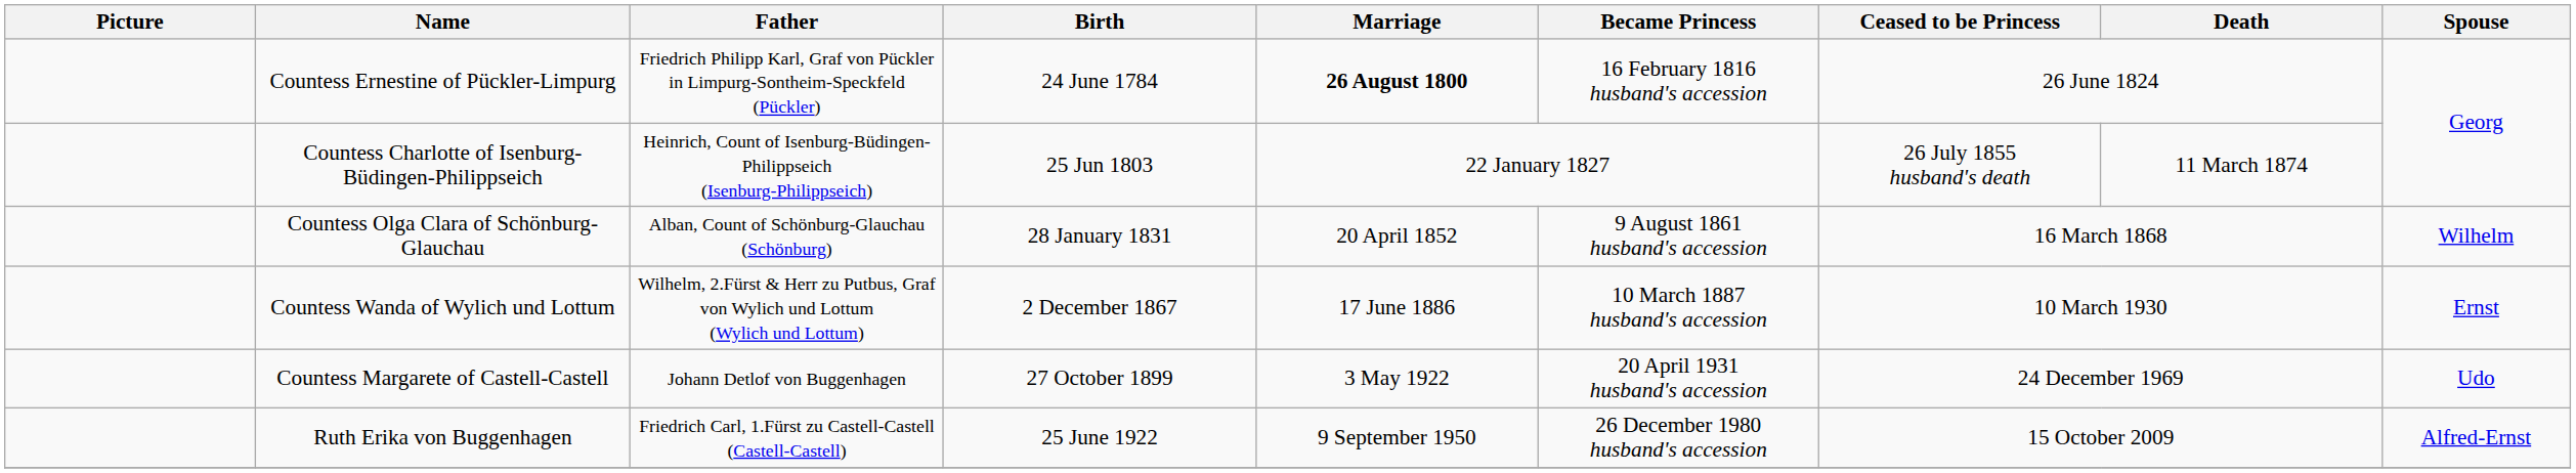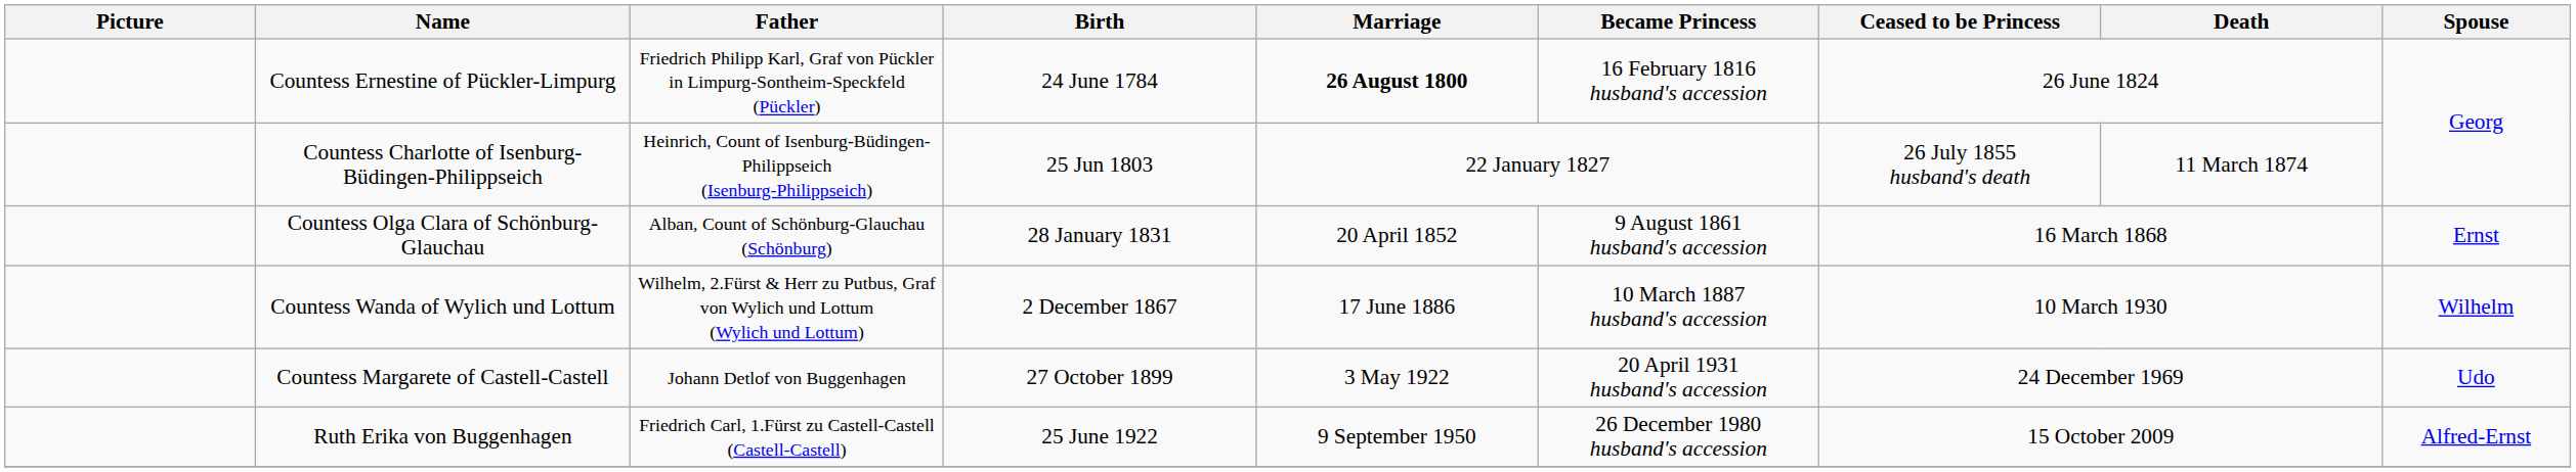 <table width=95% class="wikitable">
 <tr>
 <th width = "8%">Picture</th>
 <th width = "12%">Name</th>
 <th width = "10%">Father</th>
 <th width = "10%">Birth</th>
 <th width = "9%">Marriage</th>
 <th width = "9%">Became Princess</th>
 <th width = "9%">Ceased to be Princess</th>
 <th width = "9%">Death</th>
 <th width = "6%">Spouse</th>
 </tr>
 <tr>
 <td align="center"></td>
 <td align="center">Countess Ernestine of Pückler-Limpurg</td>
 <td align="center"><small>Friedrich Philipp Karl, Graf von Pückler in Limpurg-Sontheim-Speckfeld<br>(<a href='#'>Pückler</a>)</small></td>
 <td align="center">24 June 1784</td>
 <td align="center"><strong>26 August 1800</strong></td>
 <td align="center">16 February 1816<br><em>husband's accession</em></td>
 <td align="center" colspan="2">26 June 1824</td>
 <td align="center" rowspan="2"><a href='#'>Georg</a></td>
 </tr>
 <tr>
 <td align="center"></td>
 <td align="center">Countess Charlotte of Isenburg-Büdingen-Philippseich</td>
 <td align="center"><small>Heinrich, Count of Isenburg-Büdingen-Philippseich<br>(<a href='#'>Isenburg-Philippseich</a>)</small></td>
 <td align="center">25 Jun 1803</td>
 <td align="center" colspan="2">22 January 1827</td>
 <td align="center">26 July 1855 <br><em>husband's death</em></td>
 <td align="center">11 March 1874</td>
 </tr>
 <tr>
 <td align="center"></td>
 <td align="center">Countess Olga Clara of Schönburg-Glauchau</td>
 <td align="center"><small>Alban, Count of Schönburg-Glauchau<br>(<a href='#'>Schönburg</a>)</small></td>
 <td align="center">28 January 1831</td>
 <td align="center">20 April 1852</td>
 <td align="center">9 August 1861<br><em>husband's accession</em></td>
 <td align="center" colspan="2">16 March 1868</td>
-<td align="center"><a href='#'>Wilhelm</a></td>
+<td align="center"><a href='#'>Ernst</a></td>
 </tr>
 <tr>
 <td align="center"></td>
 <td align="center">Countess Wanda of Wylich und Lottum</td>
 <td align="center"><small>Wilhelm, 2.Fürst & Herr zu Putbus, Graf von Wylich und Lottum<br>(<a href='#'>Wylich und Lottum</a>)</small></td>
 <td align="center">2 December 1867</td>
 <td align="center">17 June 1886</td>
 <td align="center">10 March 1887<br><em>husband's accession</em></td>
 <td align="center" colspan="2">10 March 1930</td>
-<td align="center"><a href='#'>Ernst</a></td>
+<td align="center"><a href='#'>Wilhelm</a></td>
 </tr>
 <tr>
 <td align="center"></td>
 <td align="center">Countess Margarete of Castell-Castell</td>
 <td align="center"><small>Johann Detlof von Buggenhagen</small></td>
 <td align="center">27 October 1899</td>
 <td align="center">3 May 1922</td>
 <td align="center">20 April 1931<br><em>husband's accession</em></td>
 <td align="center" colspan="2">24 December 1969</td>
 <td align="center"><a href='#'>Udo</a></td>
 </tr>
 <tr>
 <td align="center"></td>
 <td align="center">Ruth Erika von Buggenhagen</td>
 <td align="center"><small>Friedrich Carl, 1.Fürst zu Castell-Castell<br>(<a href='#'>Castell-Castell</a>)</small></td>
 <td align="center">25 June 1922</td>
 <td align="center">9 September 1950</td>
 <td align="center">26 December 1980<br><em>husband's accession</em></td>
 <td align="center" colspan="2">15 October 2009</td>
 <td align="center"><a href='#'>Alfred-Ernst</a></td>
 </tr>
 <tr>
 </tr>
 </table>
